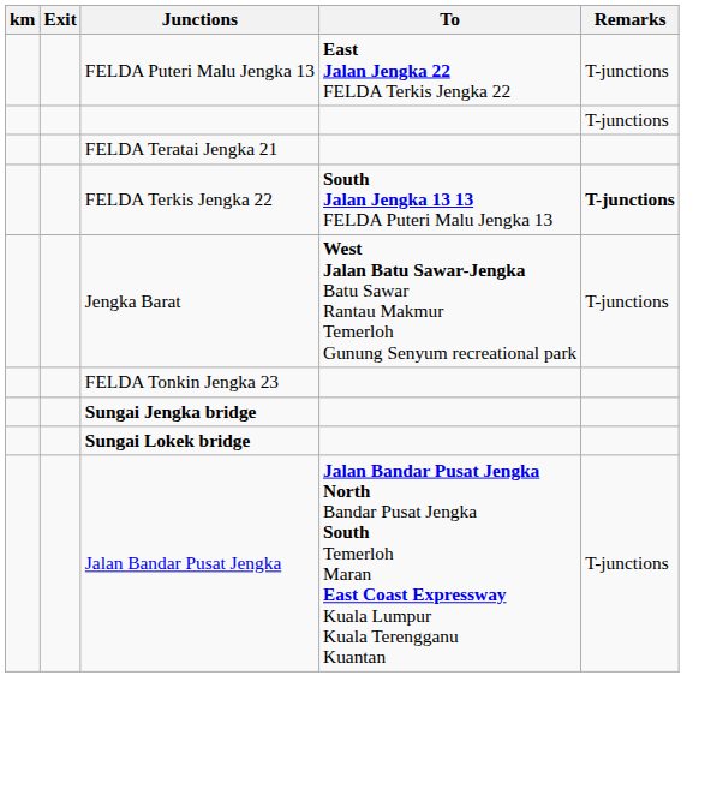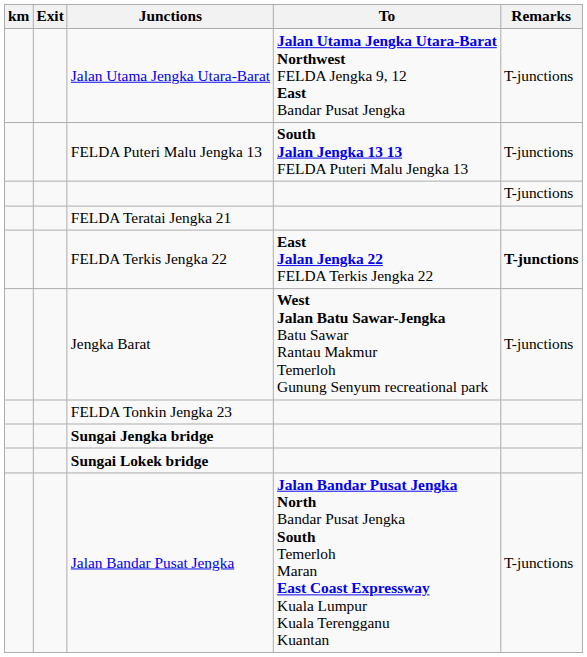 <table class="wikitable">
 <tr>
 <th>km</th>
 <th>Exit</th>
 <th>Junctions</th>
 <th>To</th>
 <th>Remarks</th>
 </tr>
 <tr>
 <td></td>
 <td></td>
+<td><a href='#'>Jalan Utama Jengka Utara-Barat</a></td>
+<td> <strong><a href='#'>Jalan Utama Jengka Utara-Barat</a></strong><br><strong>Northwest</strong><br>FELDA Jengka 9, 12<br><strong>East</strong><br>Bandar Pusat Jengka</td>
+<td>T-junctions</td>
+</tr>
+<tr>
+<td></td>
+<td></td>
 <td>FELDA Puteri Malu Jengka 13</td>
-<td><strong>East</strong><br> <strong><a href='#'>Jalan Jengka 22</a></strong><br>FELDA Terkis Jengka 22</td>
+<td><strong>South</strong><br> <strong><a href='#'>Jalan Jengka 13 13</a></strong><br>FELDA Puteri Malu Jengka 13</td>
 <td>T-junctions</td>
 </tr>
 <tr>
 <td></td>
 <td></td>
 <td></td>
 <td></td>
 <td>T-junctions</td>
 </tr>
 <tr>
 <td></td>
 <td></td>
 <td>FELDA Teratai Jengka 21</td>
 <td></td>
 <td></td>
 </tr>
 <tr>
 <td></td>
 <td></td>
 <td>FELDA Terkis Jengka 22</td>
-<td><strong>South</strong><br> <strong><a href='#'>Jalan Jengka 13 13</a></strong><br>FELDA Puteri Malu Jengka 13</td>
+<td><strong>East</strong><br> <strong><a href='#'>Jalan Jengka 22</a></strong><br>FELDA Terkis Jengka 22</td>
 <td><strong>T-junctions</strong></td>
 </tr>
 <tr>
 <td></td>
 <td></td>
 <td>Jengka Barat</td>
 <td><strong>West</strong><br> <strong>Jalan Batu Sawar-Jengka</strong><br>Batu Sawar<br>Rantau Makmur<br>Temerloh<br>Gunung Senyum recreational park</td>
 <td>T-junctions</td>
 </tr>
 <tr>
 <td></td>
 <td></td>
 <td>FELDA Tonkin Jengka 23</td>
 <td></td>
 <td></td>
 </tr>
 <tr>
 <td></td>
 <td></td>
 <td><strong>Sungai Jengka bridge</strong></td>
 <td></td>
 <td></td>
 </tr>
 <tr>
 <td></td>
 <td></td>
 <td><strong>Sungai Lokek bridge</strong></td>
 <td></td>
 <td></td>
 </tr>
 <tr>
 <td></td>
 <td></td>
 <td><a href='#'>Jalan Bandar Pusat Jengka</a></td>
 <td> <strong><a href='#'>Jalan Bandar Pusat Jengka</a></strong><br><strong>North</strong><br>Bandar Pusat Jengka<br><strong>South</strong><br>Temerloh<br>Maran<br> <strong><a href='#'>East Coast Expressway</a></strong><br>Kuala Lumpur<br>Kuala Terengganu<br>Kuantan</td>
 <td>T-junctions</td>
 </tr>
 </table>
